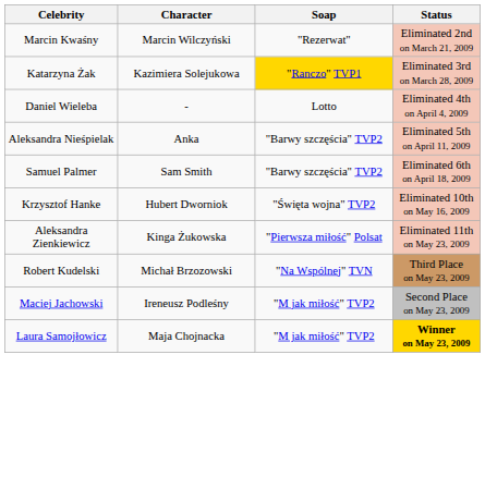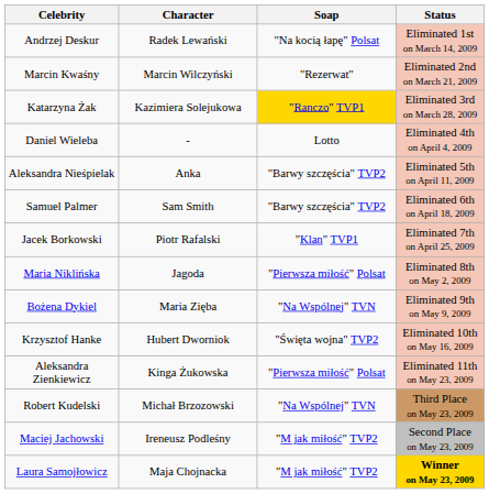 <table class="wikitable"  style="margin:auto; text-align:center; font-size:95%;">
 <tr>
 <th style="width:145px;">Celebrity</th>
 <th style="width:180px;">Character</th>
 <th style="width:180px;">Soap</th>
 <th style="width:110px;">Status</th>
+</tr>
+<tr>
+<td>Andrzej Deskur</td>
+<td>Radek Lewański</td>
+<td>"Na kocią łapę" <a href='#'>Polsat</a></td>
+<td bgcolor="#F4C7B8">Eliminated 1st<br><small>on March 14, 2009</small></td>
 </tr>
 <tr>
 <td>Marcin Kwaśny</td>
 <td>Marcin Wilczyński</td>
 <td>"Rezerwat"</td>
 <td bgcolor="#F4C7B8">Eliminated 2nd<br><small>on March 21, 2009</small></td>
 </tr>
 <tr>
 <td>Katarzyna Żak</td>
 <td>Kazimiera Solejukowa</td>
 <td style="background: gold;">"<a href='#'>Ranczo</a>" <a href='#'>TVP1</a></td>
 <td bgcolor="#F4C7B8">Eliminated 3rd<br><small>on March 28, 2009</small></td>
 </tr>
 <tr>
 <td>Daniel Wieleba</td>
 <td>-</td>
 <td>Lotto</td>
 <td bgcolor="#F4C7B8">Eliminated 4th<br><small>on April 4, 2009</small></td>
 </tr>
 <tr>
 <td>Aleksandra Nieśpielak</td>
 <td>Anka</td>
 <td>"Barwy szczęścia" <a href='#'>TVP2</a></td>
 <td bgcolor="#F4C7B8">Eliminated 5th<br><small>on April 11, 2009</small></td>
 </tr>
 <tr>
 <td>Samuel Palmer</td>
 <td>Sam Smith</td>
 <td>"Barwy szczęścia" <a href='#'>TVP2</a></td>
 <td bgcolor="#F4C7B8">Eliminated 6th<br><small>on April 18, 2009</small></td>
 </tr>
 <tr>
+<td>Jacek Borkowski</td>
+<td>Piotr Rafalski</td>
+<td>"<a href='#'>Klan</a>" <a href='#'>TVP1</a></td>
+<td bgcolor="#F4C7B8">Eliminated 7th<br><small>on April 25, 2009</small></td>
+</tr>
+<tr>
+<td><a href='#'>Maria Niklińska</a></td>
+<td>Jagoda</td>
+<td>"<a href='#'>Pierwsza miłość</a>" <a href='#'>Polsat</a></td>
+<td bgcolor="#F4C7B8">Eliminated 8th<br><small>on May 2, 2009</small></td>
+</tr>
+<tr>
+<td><a href='#'>Bożena Dykiel</a></td>
+<td>Maria Zięba</td>
+<td>"<a href='#'>Na Wspólnej</a>" <a href='#'>TVN</a></td>
+<td bgcolor="#F4C7B8">Eliminated 9th<br><small>on May 9, 2009</small></td>
+</tr>
+<tr>
 <td>Krzysztof Hanke</td>
 <td>Hubert Dworniok</td>
 <td>"Święta wojna" <a href='#'>TVP2</a></td>
 <td bgcolor="#F4C7B8">Eliminated 10th<br><small>on May 16, 2009</small></td>
 </tr>
 <tr>
 <td>Aleksandra Zienkiewicz</td>
 <td>Kinga Żukowska</td>
 <td>"<a href='#'>Pierwsza miłość</a>" <a href='#'>Polsat</a></td>
 <td bgcolor="#F4C7B8">Eliminated 11th<br><small>on May 23, 2009</small></td>
 </tr>
 <tr>
 <td>Robert Kudelski</td>
 <td>Michał Brzozowski</td>
 <td>"<a href='#'>Na Wspólnej</a>" <a href='#'>TVN</a></td>
 <td bgcolor="#cc9966">Third Place<br><small>on May 23, 2009</small></td>
 </tr>
 <tr>
 <td><a href='#'>Maciej Jachowski</a></td>
 <td>Ireneusz Podleśny</td>
 <td>"<a href='#'>M jak miłość</a>" <a href='#'>TVP2</a></td>
 <td bgcolor="silver">Second Place<br><small>on May 23, 2009</small></td>
 </tr>
 <tr>
 <td><a href='#'>Laura Samojłowicz</a></td>
 <td>Maja Chojnacka</td>
 <td>"<a href='#'>M jak miłość</a>" <a href='#'>TVP2</a></td>
 <td bgcolor="gold"><strong>Winner<br><small>on May 23, 2009</small></strong></td>
 </tr>
 </table>
